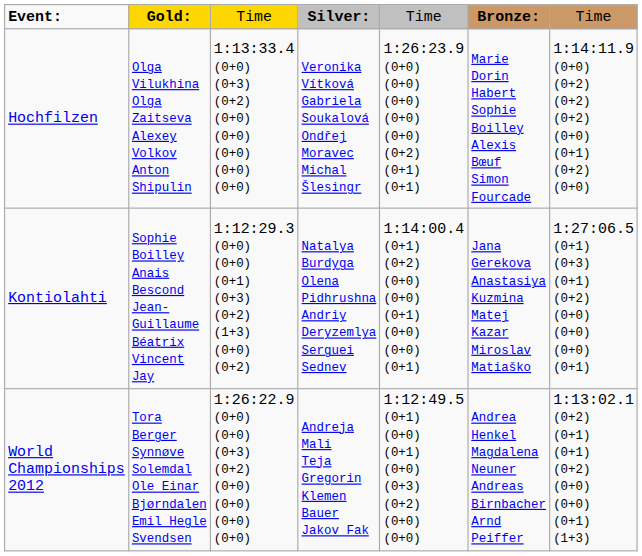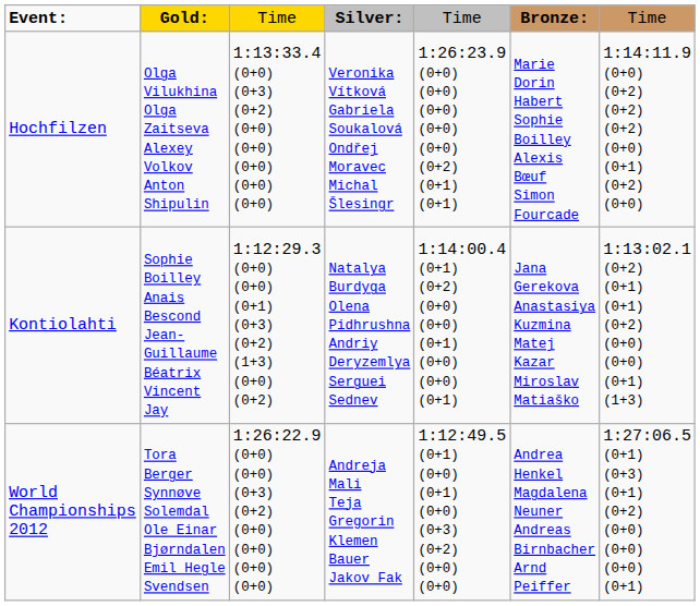 <table class="wikitable" width=85%>
 <tr>
 <td><strong>Event:</strong></td>
 <td style="text-align:center;background-color:gold;"><strong>Gold:</strong></td>
 <td style="text-align:center;background-color:gold;">Time</td>
 <td style="text-align:center;background-color:silver;"><strong>Silver:</strong></td>
 <td style="text-align:center;background-color:silver;">Time</td>
 <td style="text-align:center;background-color:#CC9966;"><strong>Bronze:</strong></td>
 <td style="text-align:center;background-color:#CC9966;">Time</td>
 </tr>
 <tr>
 <td><a href='#'>Hochfilzen</a><br></td>
 <td><strong></strong><br><small><a href='#'>Olga Vilukhina</a><br><a href='#'>Olga Zaitseva</a><br><a href='#'>Alexey Volkov</a><br><a href='#'>Anton Shipulin</a></small></td>
 <td>1:13:33.4<br><small>(0+0) (0+3)<br>(0+2) (0+0)<br>(0+0) (0+0)<br>(0+0) (0+0)</small></td>
 <td><br><small><a href='#'>Veronika Vítková</a><br><a href='#'>Gabriela Soukalová</a><br><a href='#'>Ondřej Moravec</a><br><a href='#'>Michal Šlesingr</a></small></td>
 <td>1:26:23.9<br><small>(0+0) (0+0)<br>(0+0) (0+0)<br>(0+0) (0+2)<br>(0+1) (0+1)</small></td>
 <td><br><small><a href='#'>Marie Dorin Habert</a><br><a href='#'>Sophie Boilley</a><br><a href='#'>Alexis Bœuf</a><br><a href='#'>Simon Fourcade</a></small></td>
 <td>1:14:11.9<br><small>(0+0) (0+2)<br>(0+2) (0+2)<br>(0+0) (0+1)<br>(0+2) (0+0)</small></td>
 </tr>
 <tr>
 <td><a href='#'>Kontiolahti</a><br></td>
 <td><strong></strong><br><small><a href='#'>Sophie Boilley</a><br><a href='#'>Anais Bescond</a><br><a href='#'>Jean-Guillaume Béatrix</a><br><a href='#'>Vincent Jay</a></small></td>
 <td>1:12:29.3<br><small>(0+0) (0+0)<br>(0+1) (0+3)<br>(0+2) (1+3)<br>(0+0) (0+2)</small></td>
 <td><br><small><a href='#'>Natalya Burdyga</a><br><a href='#'>Olena Pidhrushna</a><br><a href='#'>Andriy Deryzemlya</a><br><a href='#'>Serguei Sednev</a></small></td>
 <td>1:14:00.4<br><small>(0+1) (0+2)<br>(0+0) (0+0)<br>(0+1) (0+0)<br>(0+0) (0+1)</small></td>
 <td><br><small><a href='#'>Jana Gerekova</a><br><a href='#'>Anastasiya Kuzmina</a><br><a href='#'>Matej Kazar</a><br><a href='#'>Miroslav Matiaško</a></small></td>
-<td>1:27:06.5<br><small>(0+1) (0+3)<br>(0+1) (0+2)<br>(0+0) (0+0)<br>(0+0) (0+1)</small></td>
+<td>1:13:02.1<br><small>(0+2) (0+1)<br>(0+1) (0+2)<br>(0+0) (0+0)<br>(0+1) (1+3)</small></td>
 </tr>
 <tr>
 <td><a href='#'>World Championships 2012</a><br></td>
 <td><strong></strong><br><small><a href='#'>Tora Berger</a><br><a href='#'>Synnøve Solemdal</a><br><a href='#'>Ole Einar Bjørndalen</a><br><a href='#'>Emil Hegle Svendsen</a></small></td>
 <td>1:26:22.9<br><small>(0+0) (0+0)<br>(0+3) (0+2)<br>(0+0) (0+0)<br>(0+0) (0+0)</small></td>
 <td><br><small><a href='#'>Andreja Mali</a><br><a href='#'>Teja Gregorin</a><br><a href='#'>Klemen Bauer</a><br><a href='#'>Jakov Fak</a></small></td>
 <td>1:12:49.5<br><small>(0+1) (0+0)<br>(0+1) (0+0)<br>(0+3) (0+2)<br>(0+0) (0+0)</small></td>
 <td><br><small><a href='#'>Andrea Henkel</a><br><a href='#'>Magdalena Neuner</a><br><a href='#'>Andreas Birnbacher</a><br><a href='#'>Arnd Peiffer</a></small></td>
-<td>1:13:02.1<br><small>(0+2) (0+1)<br>(0+1) (0+2)<br>(0+0) (0+0)<br>(0+1) (1+3)</small></td>
+<td>1:27:06.5<br><small>(0+1) (0+3)<br>(0+1) (0+2)<br>(0+0) (0+0)<br>(0+0) (0+1)</small></td>
 </tr>
 </table>
